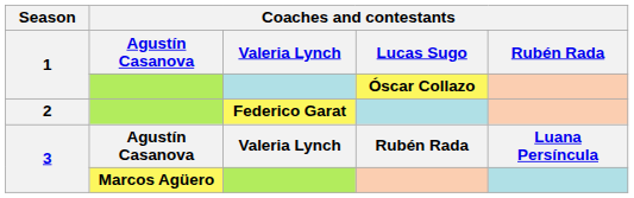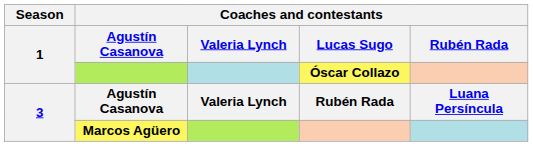 <table class="wikitable nowrap" style="text-align:center; font-size:100%; width:100%">
 <tr>
 <th style="width:5%">Season</th>
 <th colspan="4" style="width:95%">Coaches and contestants</th>
 </tr>
 <tr>
 <th scope="row" rowspan="2">1</th>
 <th style="width:13%" scope="col"><a href='#'>Agustín Casanova</a></th>
 <th style="width:13%" scope="col"><a href='#'>Valeria Lynch</a></th>
 <th style="width:13%" scope="col"><a href='#'>Lucas Sugo</a></th>
 <th style="width:13%" scope="col"><a href='#'>Rubén Rada</a></th>
 </tr>
 <tr>
 <td style="background:#B2EC5D"></td>
 <td style="background:#B0E0E6"></td>
 <td style="background:#FCF75E"><strong>Óscar Collazo</strong><br> </td>
 <td style="background:#FBCEB1"></td>
 </tr>
 <tr>
-<th scope="row">2</th>
-<td style="background:#B2EC5D"></td>
-<td style="background:#FCF75E"><strong>Federico Garat</strong><br></td>
-<td style="background:#B0E0E6"></td>
-<td style="background:#FBCEB1"></td>
-</tr>
-<tr>
 <th scope="row" rowspan="2"><a href='#'>3</a></th>
 <th scope="col">Agustín Casanova</th>
 <th scope="col">Valeria Lynch</th>
 <th scope="col">Rubén Rada</th>
 <th scope="col"><a href='#'>Luana Persíncula</a></th>
 </tr>
 <tr>
 <td style="background:#FCF75E"><strong>Marcos Agüero</strong><br></td>
 <td style="background:#B2EC5D"></td>
 <td style="background:#FBCEB1"></td>
 <td style="background:#B0E0E6"></td>
 </tr>
 </table>
